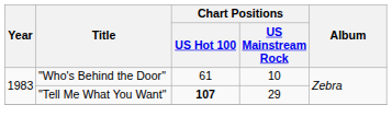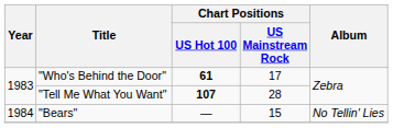 <table class="wikitable">
 <tr>
 <th rowspan="2" width="28">Year</th>
 <th rowspan="2" width="180">Title</th>
 <th colspan="2">Chart Positions</th>
 <th rowspan="2" width="100">Album</th>
 </tr>
 <tr>
 <th width="86"><a href='#'>US Hot 100</a></th>
 <th width="86"><a href='#'>US Mainstream Rock</a></th>
 </tr>
 <tr>
 <td rowspan="2">1983</td>
 <td>"Who's Behind the Door"</td>
-<td align="center">61</td>
-<td align="center">10</td>
+<td align="center"><strong>61</strong></td>
+<td align="center">17</td>
 <td rowspan="2"><em>Zebra</em></td>
 </tr>
 <tr>
 <td>"Tell Me What You Want"</td>
 <td align="center"><strong>107</strong></td>
-<td align="center">29</td>
+<td align="center">28</td>
+</tr>
+<tr>
+<td>1984</td>
+<td>"Bears"</td>
+<td align="center">—</td>
+<td align="center">15</td>
+<td><em>No Tellin' Lies</em></td>
 </tr>
 <tr>
 </tr>
 </table>
